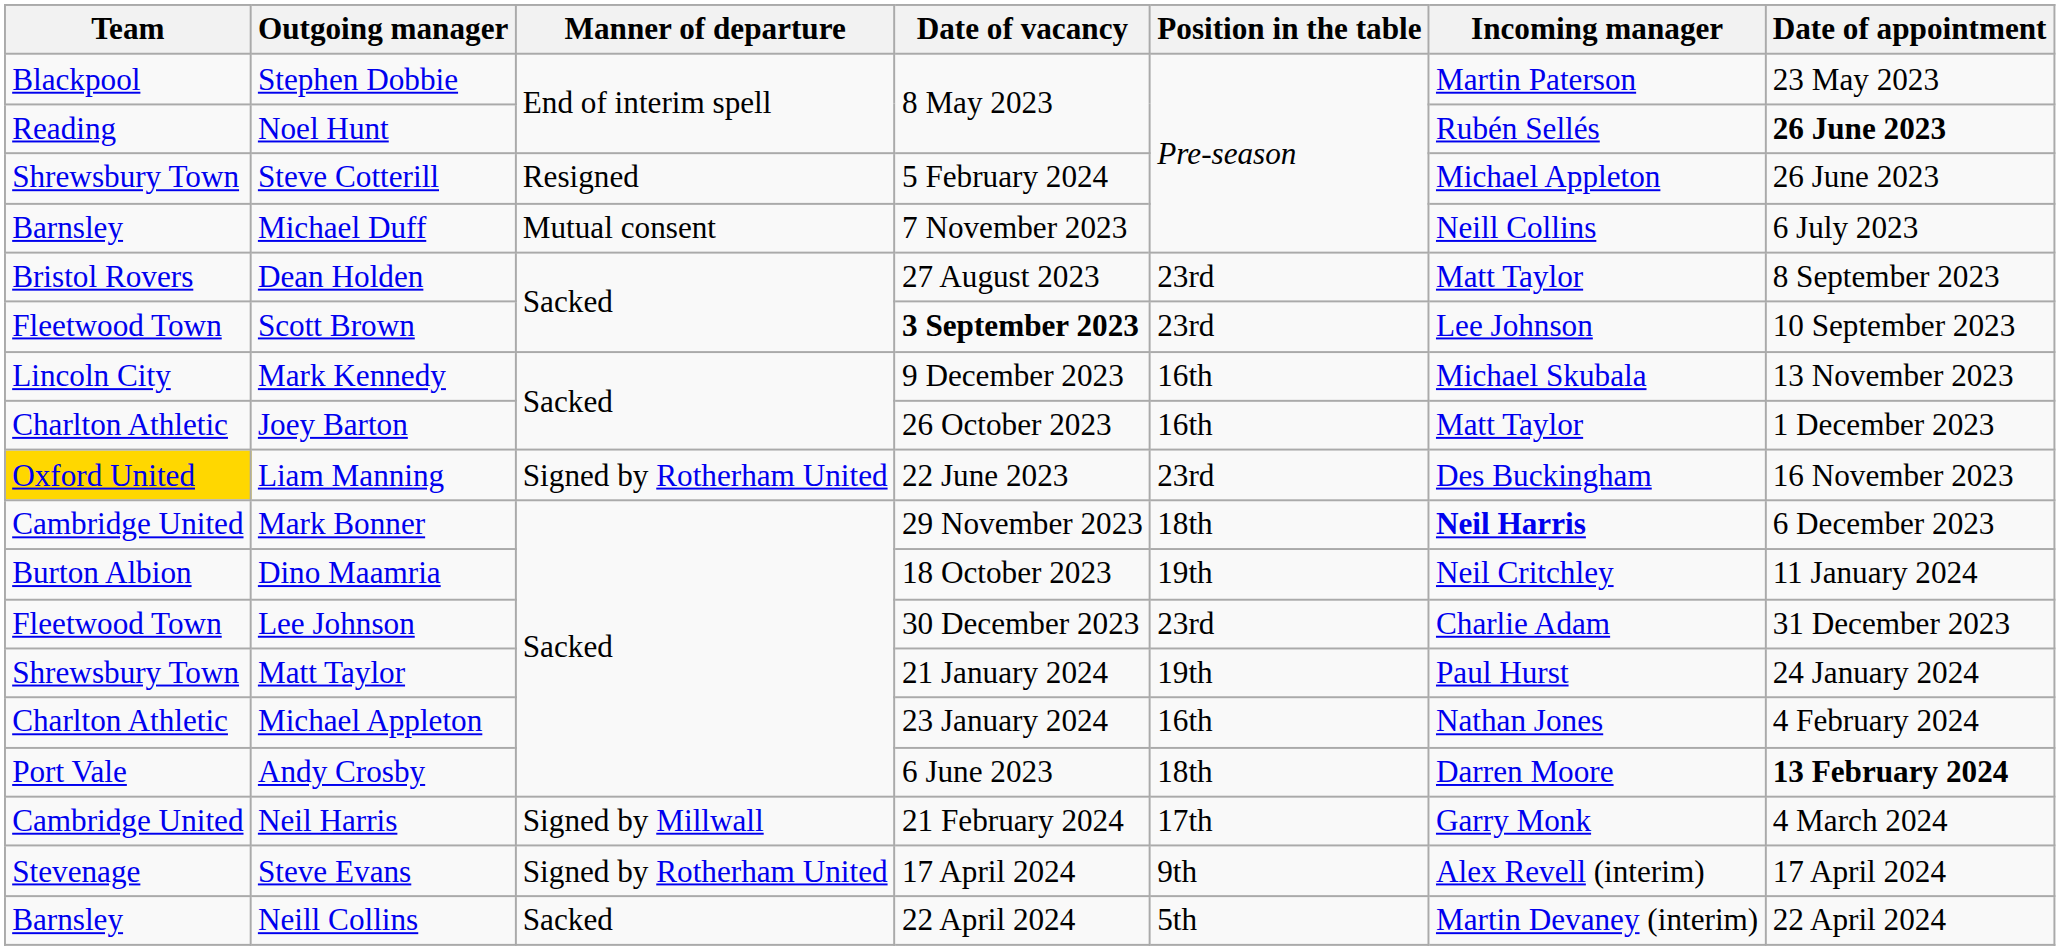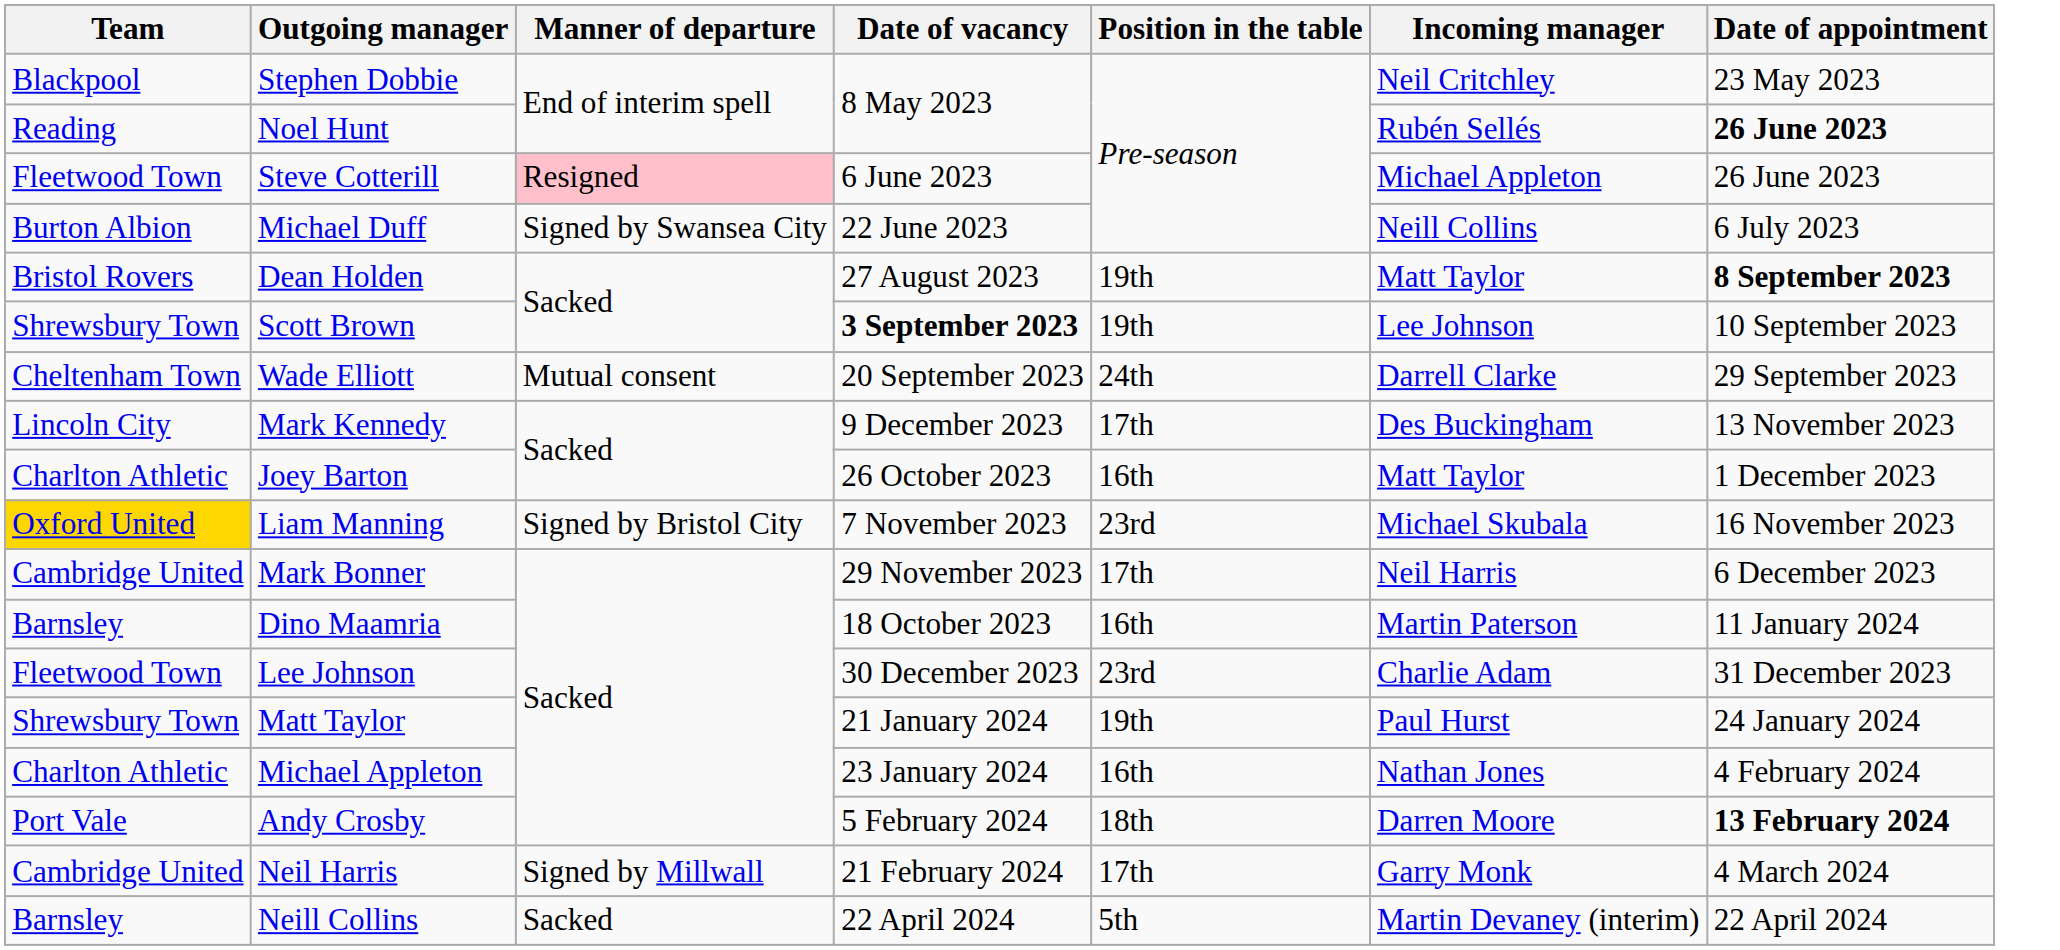 <table class="wikitable">
 <tr>
 <th>Team</th>
 <th>Outgoing manager</th>
 <th>Manner of departure</th>
 <th>Date of vacancy</th>
 <th>Position in the table</th>
 <th>Incoming manager</th>
 <th>Date of appointment</th>
 </tr>
 <tr>
 <td><a href='#'>Blackpool</a></td>
 <td> <a href='#'>Stephen Dobbie</a></td>
 <td rowspan="2">End of interim spell</td>
 <td rowspan="2">8 May 2023</td>
 <td rowspan="4"><em>Pre-season</em></td>
-<td> <a href='#'>Martin Paterson</a></td>
+<td> <a href='#'>Neil Critchley</a></td>
 <td>23 May 2023</td>
 </tr>
 <tr>
 <td><a href='#'>Reading</a></td>
 <td> <a href='#'>Noel Hunt</a></td>
 <td> <a href='#'>Rubén Sellés</a></td>
 <td><strong>26 June 2023</strong></td>
 </tr>
 <tr>
-<td><a href='#'>Shrewsbury Town</a></td>
+<td><a href='#'>Fleetwood Town</a></td>
 <td> <a href='#'>Steve Cotterill</a></td>
-<td>Resigned</td>
-<td>5 February 2024</td>
+<td style="background: pink;">Resigned</td>
+<td>6 June 2023</td>
 <td> <a href='#'>Michael Appleton</a></td>
 <td>26 June 2023</td>
 </tr>
 <tr>
-<td><a href='#'>Barnsley</a></td>
+<td><a href='#'>Burton Albion</a></td>
 <td> <a href='#'>Michael Duff</a></td>
-<td>Mutual consent</td>
-<td>7 November 2023</td>
+<td>Signed by Swansea City</td>
+<td>22 June 2023</td>
 <td> <a href='#'>Neill Collins</a></td>
 <td>6 July 2023</td>
 </tr>
 <tr>
 <td><a href='#'>Bristol Rovers</a></td>
 <td> <a href='#'>Dean Holden</a></td>
 <td rowspan="2">Sacked</td>
 <td>27 August 2023</td>
-<td>23rd</td>
+<td>19th</td>
 <td> <a href='#'>Matt Taylor</a></td>
-<td>8 September 2023</td>
+<td><strong>8 September 2023</strong></td>
 </tr>
 <tr>
-<td><a href='#'>Fleetwood Town</a></td>
+<td><a href='#'>Shrewsbury Town</a></td>
 <td> <a href='#'>Scott Brown</a></td>
 <td><strong>3 September 2023</strong></td>
-<td>23rd</td>
+<td>19th</td>
 <td> <a href='#'>Lee Johnson</a></td>
 <td>10 September 2023</td>
+</tr>
+<tr>
+<td><a href='#'>Cheltenham Town</a></td>
+<td> <a href='#'>Wade Elliott</a></td>
+<td>Mutual consent</td>
+<td>20 September 2023</td>
+<td>24th</td>
+<td> <a href='#'>Darrell Clarke</a></td>
+<td>29 September 2023</td>
 </tr>
 <tr>
 <td><a href='#'>Lincoln City</a></td>
 <td> <a href='#'>Mark Kennedy</a></td>
 <td rowspan="2">Sacked</td>
 <td>9 December 2023</td>
-<td>16th</td>
-<td> <a href='#'>Michael Skubala</a></td>
+<td>17th</td>
+<td> <a href='#'>Des Buckingham</a></td>
 <td>13 November 2023</td>
 </tr>
 <tr>
 <td><a href='#'>Charlton Athletic</a></td>
 <td> <a href='#'>Joey Barton</a></td>
 <td>26 October 2023</td>
 <td>16th</td>
 <td> <a href='#'>Matt Taylor</a></td>
 <td>1 December 2023</td>
 </tr>
 <tr>
 <td style="background: gold;"><a href='#'>Oxford United</a></td>
 <td> <a href='#'>Liam Manning</a></td>
-<td>Signed by <a href='#'>Rotherham United</a></td>
-<td>22 June 2023</td>
+<td>Signed by Bristol City</td>
+<td>7 November 2023</td>
 <td>23rd</td>
-<td> <a href='#'>Des Buckingham</a></td>
+<td> <a href='#'>Michael Skubala</a></td>
 <td>16 November 2023</td>
 </tr>
 <tr>
 <td><a href='#'>Cambridge United</a></td>
 <td> <a href='#'>Mark Bonner</a></td>
 <td rowspan="6">Sacked</td>
 <td>29 November 2023</td>
-<td>18th</td>
-<td><strong> <a href='#'>Neil Harris</a></strong></td>
+<td>17th</td>
+<td> <a href='#'>Neil Harris</a></td>
 <td>6 December 2023</td>
 </tr>
 <tr>
-<td><a href='#'>Burton Albion</a></td>
+<td><a href='#'>Barnsley</a></td>
 <td> <a href='#'>Dino Maamria</a></td>
 <td>18 October 2023</td>
-<td>19th</td>
-<td> <a href='#'>Neil Critchley</a></td>
+<td>16th</td>
+<td> <a href='#'>Martin Paterson</a></td>
 <td>11 January 2024</td>
 </tr>
 <tr>
 <td><a href='#'>Fleetwood Town</a></td>
 <td> <a href='#'>Lee Johnson</a></td>
 <td>30 December 2023</td>
 <td>23rd</td>
 <td> <a href='#'>Charlie Adam</a></td>
 <td>31 December 2023</td>
 </tr>
 <tr>
 <td><a href='#'>Shrewsbury Town</a></td>
 <td> <a href='#'>Matt Taylor</a></td>
 <td>21 January 2024</td>
 <td>19th</td>
 <td> <a href='#'>Paul Hurst</a></td>
 <td>24 January 2024</td>
 </tr>
 <tr>
 <td><a href='#'>Charlton Athletic</a></td>
 <td> <a href='#'>Michael Appleton</a></td>
 <td>23 January 2024</td>
 <td>16th</td>
 <td> <a href='#'>Nathan Jones</a></td>
 <td>4 February 2024</td>
 </tr>
 <tr>
 <td><a href='#'>Port Vale</a></td>
 <td> <a href='#'>Andy Crosby</a></td>
-<td>6 June 2023</td>
+<td>5 February 2024</td>
 <td>18th</td>
 <td> <a href='#'>Darren Moore</a></td>
 <td><strong>13 February 2024</strong></td>
 </tr>
 <tr>
 <td><a href='#'>Cambridge United</a></td>
 <td> <a href='#'>Neil Harris</a></td>
 <td>Signed by <a href='#'>Millwall</a></td>
 <td>21 February 2024</td>
 <td>17th</td>
 <td> <a href='#'>Garry Monk</a></td>
 <td>4 March 2024</td>
 </tr>
 <tr>
-<td><a href='#'>Stevenage</a></td>
-<td> <a href='#'>Steve Evans</a></td>
-<td>Signed by <a href='#'>Rotherham United</a></td>
-<td>17 April 2024</td>
-<td>9th</td>
-<td> <a href='#'>Alex Revell</a> (interim)</td>
-<td>17 April 2024</td>
-</tr>
-<tr>
 <td><a href='#'>Barnsley</a></td>
 <td> <a href='#'>Neill Collins</a></td>
 <td>Sacked</td>
 <td>22 April 2024</td>
 <td>5th</td>
 <td> <a href='#'>Martin Devaney</a> (interim)</td>
 <td>22 April 2024</td>
 </tr>
 </table>
